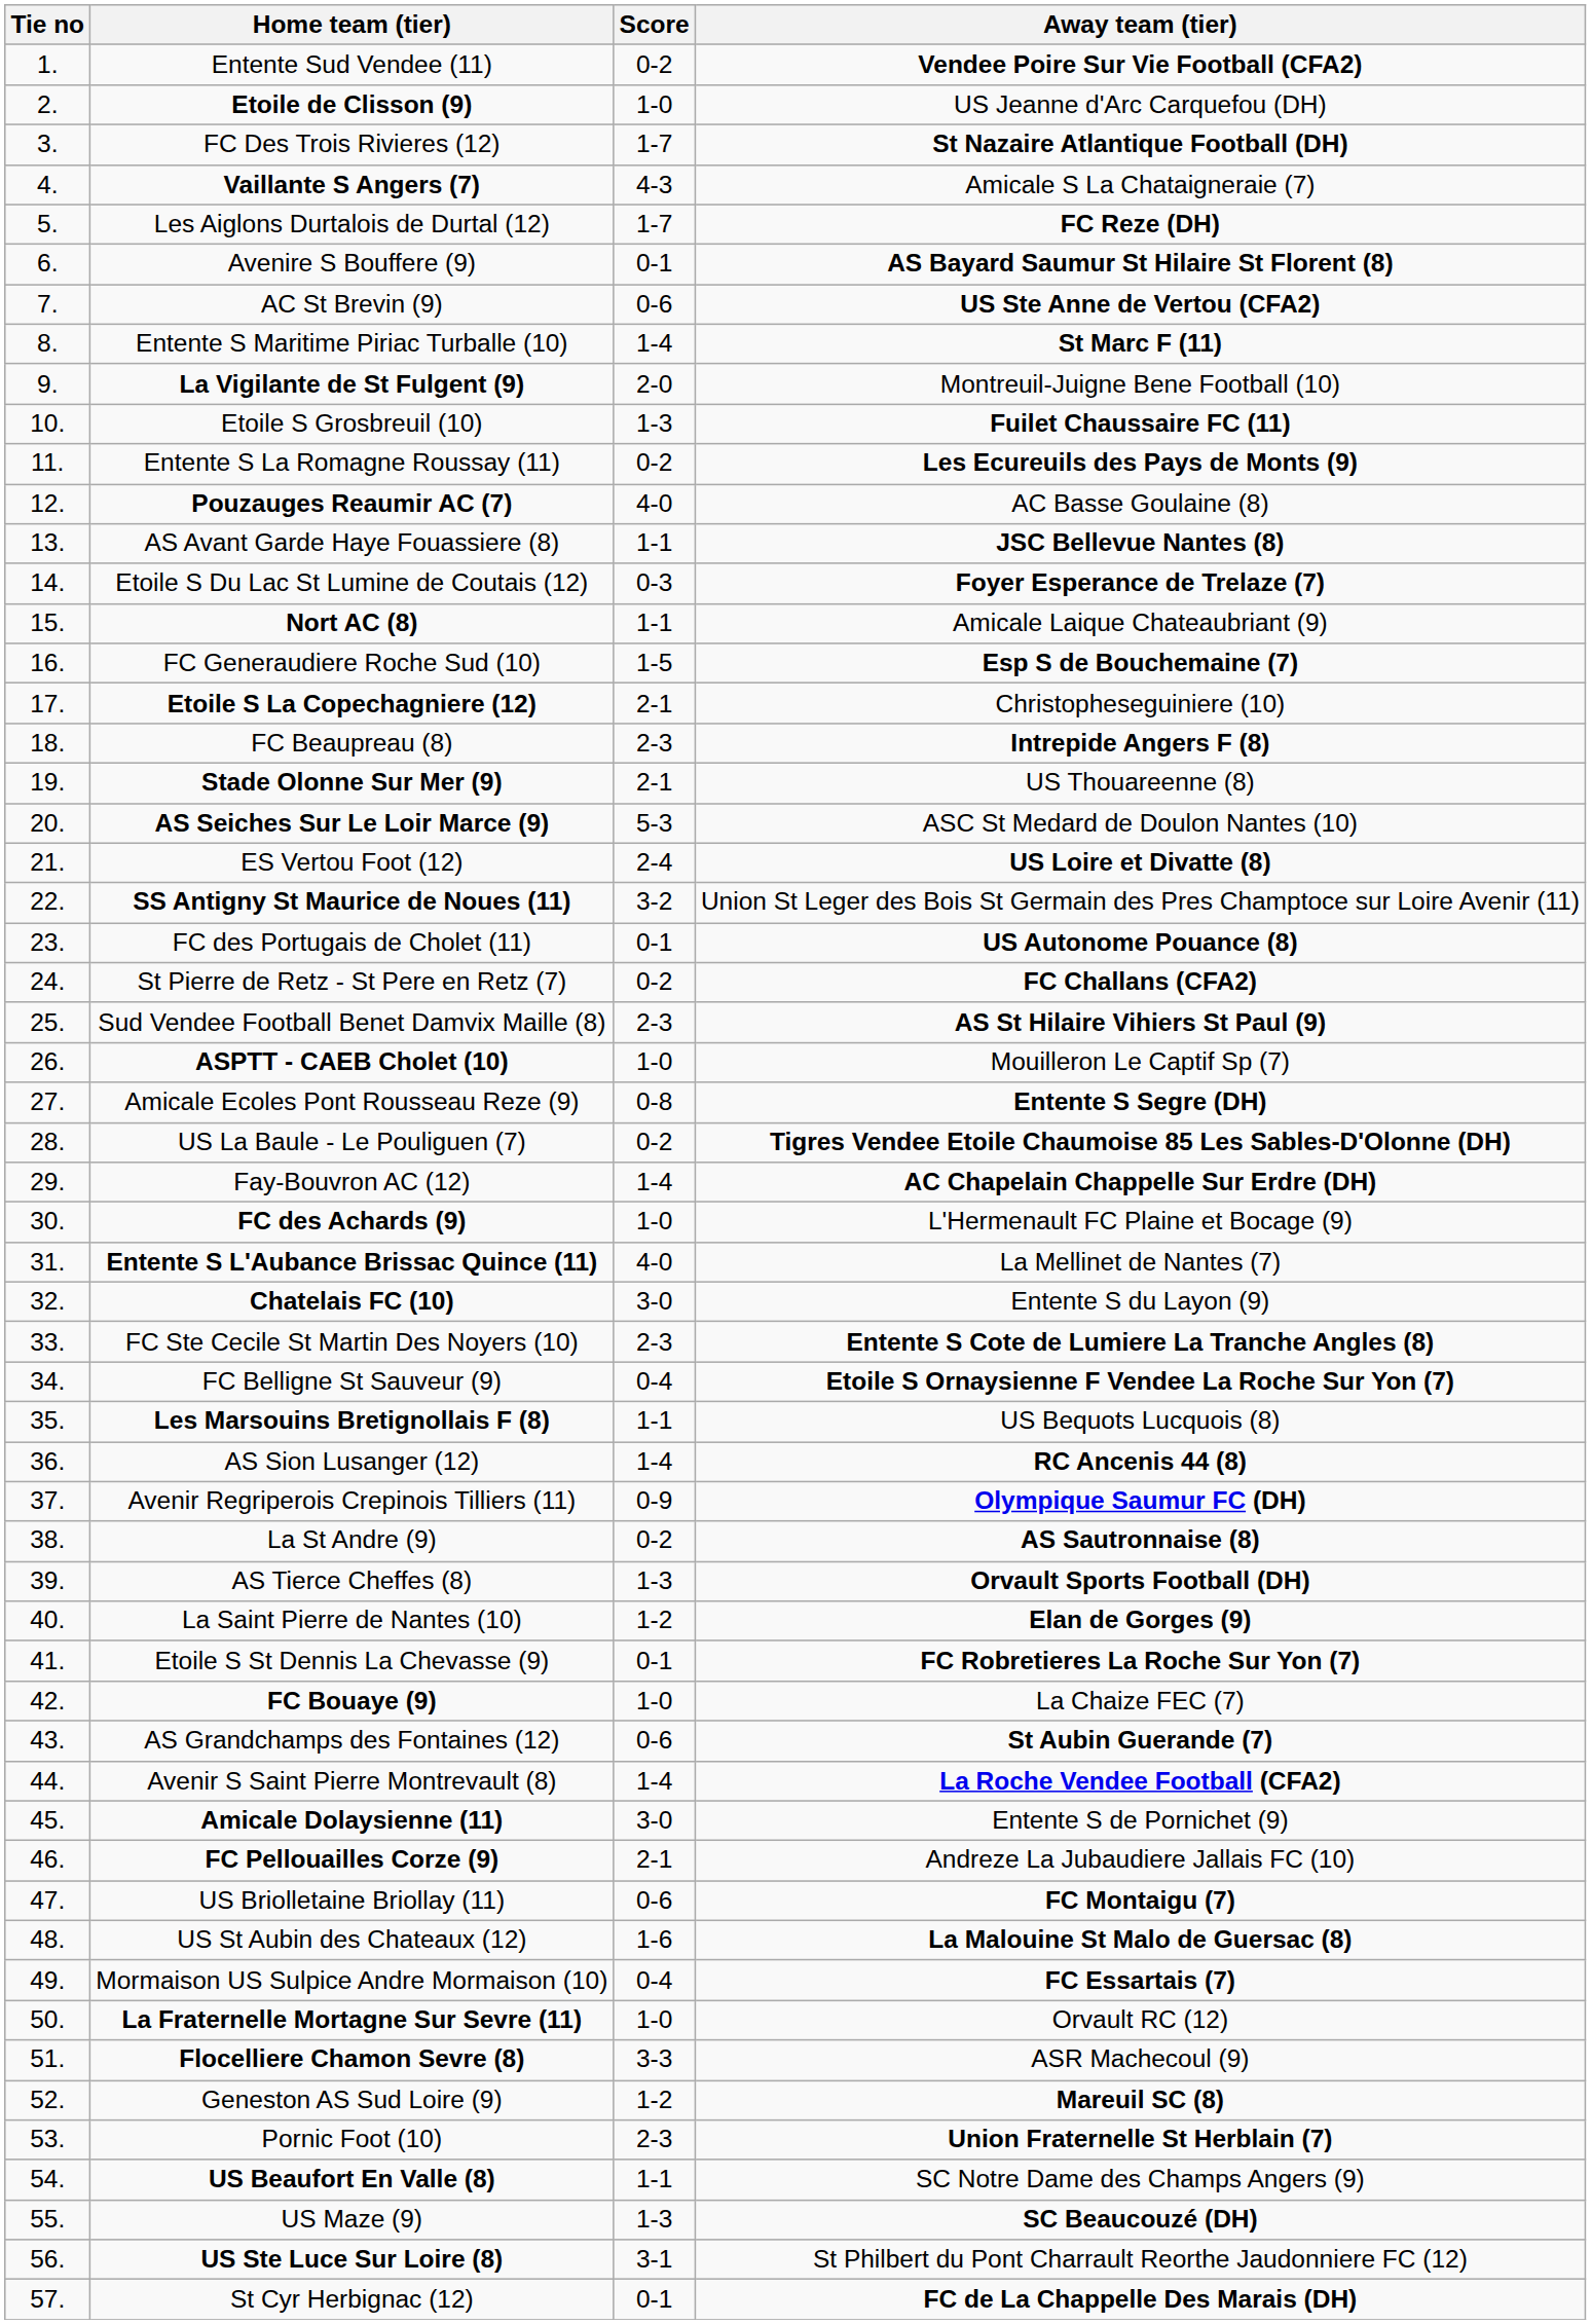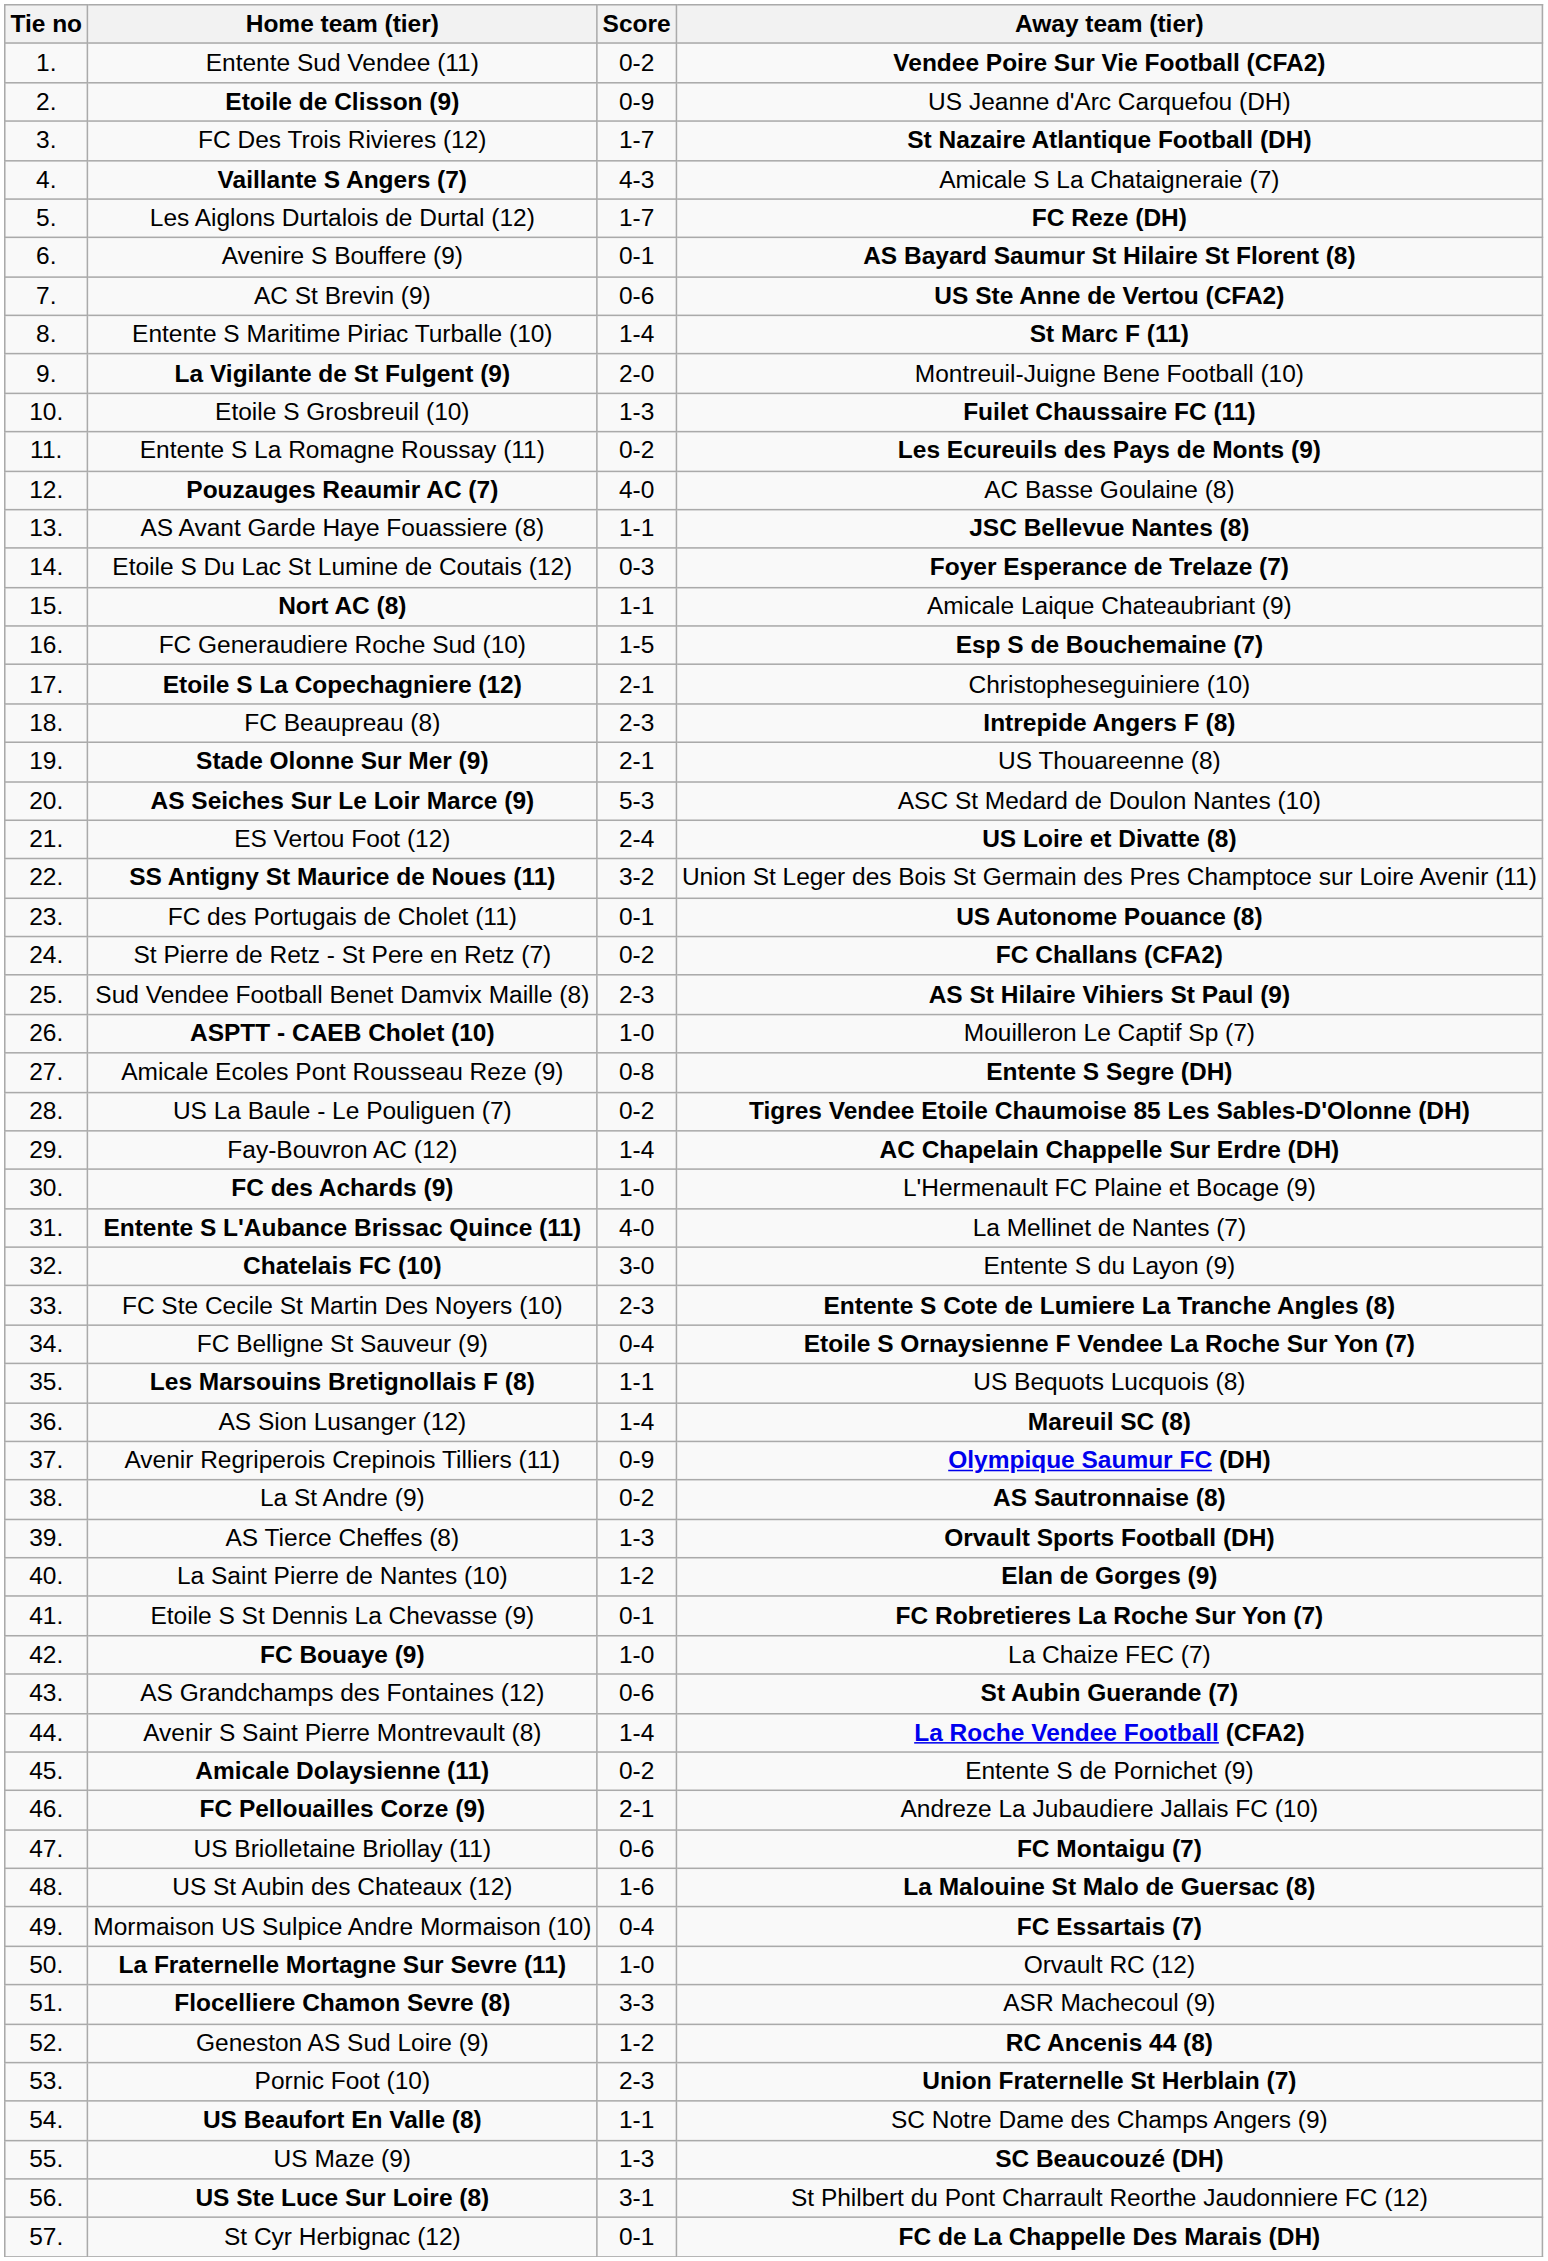 <table class="wikitable" style="text-align: center">
 <tr>
 <th>Tie no</th>
 <th>Home team (tier)</th>
 <th>Score</th>
 <th>Away team (tier)</th>
 </tr>
 <tr>
 <td>1.</td>
 <td>Entente Sud Vendee (11)</td>
 <td>0-2</td>
 <td><strong>Vendee Poire Sur Vie Football (CFA2)</strong></td>
 </tr>
 <tr>
 <td>2.</td>
 <td><strong>Etoile de Clisson (9)</strong></td>
-<td>1-0</td>
+<td>0-9</td>
 <td>US Jeanne d'Arc Carquefou (DH)</td>
 </tr>
 <tr>
 <td>3.</td>
 <td>FC Des Trois Rivieres (12)</td>
 <td>1-7</td>
 <td><strong>St Nazaire Atlantique Football (DH)</strong></td>
 </tr>
 <tr>
 <td>4.</td>
 <td><strong>Vaillante S Angers (7)</strong></td>
 <td>4-3</td>
 <td>Amicale S La Chataigneraie (7)</td>
 </tr>
 <tr>
 <td>5.</td>
 <td>Les Aiglons Durtalois de Durtal (12)</td>
 <td>1-7</td>
 <td><strong>FC Reze (DH)</strong></td>
 </tr>
 <tr>
 <td>6.</td>
 <td>Avenire S Bouffere (9)</td>
 <td>0-1 </td>
 <td><strong>AS Bayard Saumur St Hilaire St Florent (8)</strong></td>
 </tr>
 <tr>
 <td>7.</td>
 <td>AC St Brevin (9)</td>
 <td>0-6</td>
 <td><strong>US Ste Anne de Vertou (CFA2)</strong></td>
 </tr>
 <tr>
 <td>8.</td>
 <td>Entente S Maritime Piriac Turballe (10)</td>
 <td>1-4</td>
 <td><strong>St Marc F (11)</strong></td>
 </tr>
 <tr>
 <td>9.</td>
 <td><strong>La Vigilante de St Fulgent (9)</strong></td>
 <td>2-0</td>
 <td>Montreuil-Juigne Bene Football (10)</td>
 </tr>
 <tr>
 <td>10.</td>
 <td>Etoile S Grosbreuil (10)</td>
 <td>1-3</td>
 <td><strong>Fuilet Chaussaire FC (11)</strong></td>
 </tr>
 <tr>
 <td>11.</td>
 <td>Entente S La Romagne Roussay (11)</td>
 <td>0-2</td>
 <td><strong>Les Ecureuils des Pays de Monts (9)</strong></td>
 </tr>
 <tr>
 <td>12.</td>
 <td><strong>Pouzauges Reaumir AC (7)</strong></td>
 <td>4-0</td>
 <td>AC Basse Goulaine (8)</td>
 </tr>
 <tr>
 <td>13.</td>
 <td>AS Avant Garde Haye Fouassiere (8)</td>
 <td>1-1 </td>
 <td><strong>JSC Bellevue Nantes (8)</strong></td>
 </tr>
 <tr>
 <td>14.</td>
 <td>Etoile S Du Lac St Lumine de Coutais (12)</td>
 <td>0-3</td>
 <td><strong>Foyer Esperance de Trelaze (7)</strong></td>
 </tr>
 <tr>
 <td>15.</td>
 <td><strong>Nort AC (8)</strong></td>
 <td>1-1 </td>
 <td>Amicale Laique Chateaubriant (9)</td>
 </tr>
 <tr>
 <td>16.</td>
 <td>FC Generaudiere Roche Sud (10)</td>
 <td>1-5</td>
 <td><strong>Esp S de Bouchemaine (7)</strong></td>
 </tr>
 <tr>
 <td>17.</td>
 <td><strong>Etoile S La Copechagniere (12)</strong></td>
 <td>2-1</td>
 <td>Christopheseguiniere (10)</td>
 </tr>
 <tr>
 <td>18.</td>
 <td>FC Beaupreau (8)</td>
 <td>2-3</td>
 <td><strong>Intrepide Angers F (8)</strong></td>
 </tr>
 <tr>
 <td>19.</td>
 <td><strong>Stade Olonne Sur Mer (9)</strong></td>
 <td>2-1</td>
 <td>US Thouareenne (8)</td>
 </tr>
 <tr>
 <td>20.</td>
 <td><strong>AS Seiches Sur Le Loir Marce (9)</strong></td>
 <td>5-3 </td>
 <td>ASC St Medard de Doulon Nantes (10)</td>
 </tr>
 <tr>
 <td>21.</td>
 <td>ES Vertou Foot (12)</td>
 <td>2-4 </td>
 <td><strong>US Loire et Divatte (8)</strong></td>
 </tr>
 <tr>
 <td>22.</td>
 <td><strong>SS Antigny St Maurice de Noues (11)</strong></td>
 <td>3-2 </td>
 <td>Union St Leger des Bois St Germain des Pres Champtoce sur Loire Avenir (11)</td>
 </tr>
 <tr>
 <td>23.</td>
 <td>FC des Portugais de Cholet (11)</td>
 <td>0-1</td>
 <td><strong>US Autonome Pouance (8)</strong></td>
 </tr>
 <tr>
 <td>24.</td>
 <td>St Pierre de Retz - St Pere en Retz (7)</td>
 <td>0-2</td>
 <td><strong>FC Challans (CFA2)</strong></td>
 </tr>
 <tr>
 <td>25.</td>
 <td>Sud Vendee Football Benet Damvix Maille (8)</td>
 <td>2-3 </td>
 <td><strong>AS St Hilaire Vihiers St Paul (9)</strong></td>
 </tr>
 <tr>
 <td>26.</td>
 <td><strong>ASPTT - CAEB Cholet (10)</strong></td>
 <td>1-0 </td>
 <td>Mouilleron Le Captif Sp (7)</td>
 </tr>
 <tr>
 <td>27.</td>
 <td>Amicale Ecoles Pont Rousseau Reze  (9)</td>
 <td>0-8</td>
 <td><strong>Entente S Segre (DH)</strong></td>
 </tr>
 <tr>
 <td>28.</td>
 <td>US La Baule - Le Pouliguen (7)</td>
 <td>0-2 </td>
 <td><strong>Tigres Vendee Etoile Chaumoise 85 Les Sables-D'Olonne (DH)</strong></td>
 </tr>
 <tr>
 <td>29.</td>
 <td>Fay-Bouvron AC (12)</td>
 <td>1-4 </td>
 <td><strong>AC Chapelain Chappelle Sur Erdre (DH)</strong></td>
 </tr>
 <tr>
 <td>30.</td>
 <td><strong>FC des Achards (9)</strong></td>
 <td>1-0</td>
 <td>L'Hermenault FC Plaine et Bocage (9)</td>
 </tr>
 <tr>
 <td>31.</td>
 <td><strong>Entente S L'Aubance Brissac Quince (11)</strong></td>
 <td>4-0</td>
 <td>La Mellinet de Nantes (7)</td>
 </tr>
 <tr>
 <td>32.</td>
 <td><strong>Chatelais FC (10)</strong></td>
 <td>3-0</td>
 <td>Entente S du Layon (9)</td>
 </tr>
 <tr>
 <td>33.</td>
 <td>FC Ste Cecile St Martin Des Noyers (10)</td>
 <td>2-3</td>
 <td><strong>Entente S Cote de Lumiere La Tranche Angles (8)</strong></td>
 </tr>
 <tr>
 <td>34.</td>
 <td>FC Belligne St Sauveur (9)</td>
 <td>0-4</td>
 <td><strong>Etoile S Ornaysienne F Vendee La Roche Sur Yon (7)</strong></td>
 </tr>
 <tr>
 <td>35.</td>
 <td><strong>Les Marsouins Bretignollais F (8)</strong></td>
 <td>1-1 </td>
 <td>US Bequots Lucquois (8)</td>
 </tr>
 <tr>
 <td>36.</td>
 <td>AS Sion Lusanger (12)</td>
 <td>1-4</td>
-<td><strong>RC Ancenis 44 (8)</strong></td>
+<td><strong>Mareuil SC (8)</strong></td>
 </tr>
 <tr>
 <td>37.</td>
 <td>Avenir Regriperois Crepinois Tilliers (11)</td>
 <td>0-9</td>
 <td><strong><a href='#'>Olympique Saumur FC</a> (DH)</strong></td>
 </tr>
 <tr>
 <td>38.</td>
 <td>La St Andre (9)</td>
 <td>0-2</td>
 <td><strong>AS Sautronnaise (8)</strong></td>
 </tr>
 <tr>
 <td>39.</td>
 <td>AS Tierce Cheffes (8)</td>
 <td>1-3</td>
 <td><strong>Orvault Sports Football (DH)</strong></td>
 </tr>
 <tr>
 <td>40.</td>
 <td>La Saint Pierre de Nantes (10)</td>
 <td>1-2</td>
 <td><strong>Elan de Gorges (9)</strong></td>
 </tr>
 <tr>
 <td>41.</td>
 <td>Etoile S St Dennis La Chevasse (9)</td>
 <td>0-1</td>
 <td><strong>FC Robretieres La Roche Sur Yon (7)</strong></td>
 </tr>
 <tr>
 <td>42.</td>
 <td><strong>FC Bouaye (9)</strong></td>
 <td>1-0</td>
 <td>La Chaize FEC (7)</td>
 </tr>
 <tr>
 <td>43.</td>
 <td>AS Grandchamps des Fontaines (12)</td>
 <td>0-6</td>
 <td><strong>St Aubin Guerande (7)</strong></td>
 </tr>
 <tr>
 <td>44.</td>
 <td>Avenir S Saint Pierre Montrevault (8)</td>
 <td>1-4</td>
 <td><strong><a href='#'>La Roche Vendee Football</a> (CFA2)</strong></td>
 </tr>
 <tr>
 <td>45.</td>
 <td><strong>Amicale Dolaysienne (11)</strong></td>
-<td>3-0</td>
+<td>0-2</td>
 <td>Entente S de Pornichet (9)</td>
 </tr>
 <tr>
 <td>46.</td>
 <td><strong>FC Pellouailles Corze (9)</strong></td>
 <td>2-1</td>
 <td>Andreze La Jubaudiere Jallais FC (10)</td>
 </tr>
 <tr>
 <td>47.</td>
 <td>US Briolletaine Briollay (11)</td>
 <td>0-6</td>
 <td><strong>FC Montaigu (7)</strong></td>
 </tr>
 <tr>
 <td>48.</td>
 <td>US St Aubin des Chateaux (12)</td>
 <td>1-6</td>
 <td><strong>La Malouine St Malo de Guersac (8)</strong></td>
 </tr>
 <tr>
 <td>49.</td>
 <td>Mormaison US Sulpice Andre Mormaison (10)</td>
 <td>0-4</td>
 <td><strong>FC Essartais (7)</strong></td>
 </tr>
 <tr>
 <td>50.</td>
 <td><strong>La Fraternelle Mortagne Sur Sevre (11)</strong></td>
 <td>1-0</td>
 <td>Orvault RC (12)</td>
 </tr>
 <tr>
 <td>51.</td>
 <td><strong>Flocelliere Chamon Sevre (8)</strong></td>
 <td>3-3 </td>
 <td>ASR Machecoul (9)</td>
 </tr>
 <tr>
 <td>52.</td>
 <td>Geneston AS Sud Loire (9)</td>
 <td>1-2</td>
-<td><strong>Mareuil SC (8)</strong></td>
+<td><strong>RC Ancenis 44 (8)</strong></td>
 </tr>
 <tr>
 <td>53.</td>
 <td>Pornic Foot (10)</td>
 <td>2-3</td>
 <td><strong>Union Fraternelle St Herblain (7)</strong></td>
 </tr>
 <tr>
 <td>54.</td>
 <td><strong>US Beaufort En Valle (8)</strong></td>
 <td>1-1 </td>
 <td>SC Notre Dame des Champs Angers (9)</td>
 </tr>
 <tr>
 <td>55.</td>
 <td>US Maze (9)</td>
 <td>1-3</td>
 <td><strong>SC Beaucouzé (DH)</strong></td>
 </tr>
 <tr>
 <td>56.</td>
 <td><strong>US Ste Luce Sur Loire (8)</strong></td>
 <td>3-1</td>
 <td>St Philbert du Pont Charrault Reorthe Jaudonniere FC (12)</td>
 </tr>
 <tr>
 <td>57.</td>
 <td>St Cyr Herbignac (12)</td>
 <td>0-1</td>
 <td><strong>FC de La Chappelle Des Marais (DH)</strong></td>
 </tr>
 </table>
